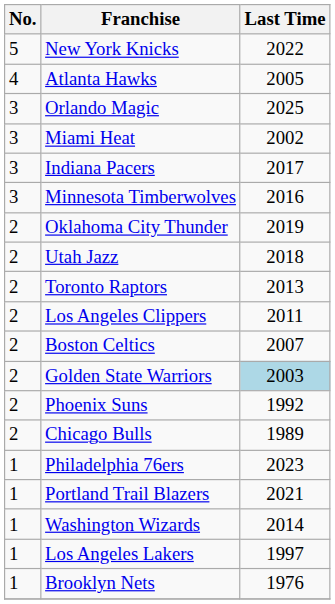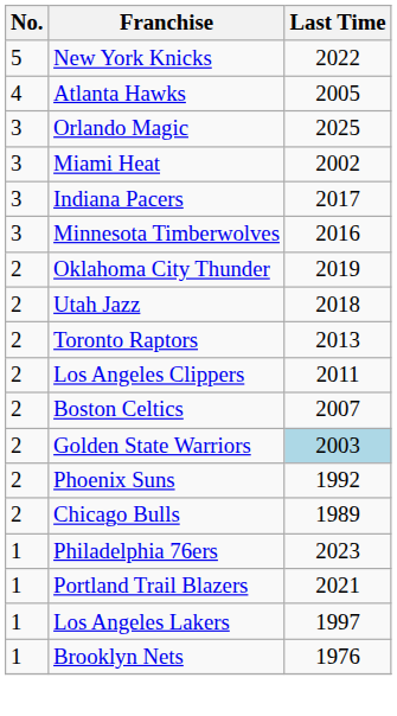 <table class="wikitable sortable">
 <tr>
 <th>No.</th>
 <th>Franchise</th>
 <th>Last Time</th>
 </tr>
 <tr>
 <td>5</td>
 <td><a href='#'>New York Knicks</a></td>
 <td style="text-align:center;">2022</td>
 </tr>
 <tr>
 <td>4</td>
 <td><a href='#'>Atlanta Hawks</a></td>
 <td style="text-align:center;">2005</td>
 </tr>
 <tr>
 <td>3</td>
 <td><a href='#'>Orlando Magic</a></td>
 <td style="text-align:center;">2025</td>
 </tr>
 <tr>
 <td>3</td>
 <td><a href='#'>Miami Heat</a></td>
 <td style="text-align:center;">2002</td>
 </tr>
 <tr>
 <td>3</td>
 <td><a href='#'>Indiana Pacers</a></td>
 <td style="text-align:center;">2017</td>
 </tr>
 <tr>
 <td>3</td>
 <td><a href='#'>Minnesota Timberwolves</a></td>
 <td style="text-align:center;">2016</td>
 </tr>
 <tr>
 <td>2</td>
 <td><a href='#'>Oklahoma City Thunder</a></td>
 <td style="text-align:center;">2019</td>
 </tr>
 <tr>
 <td>2</td>
 <td><a href='#'>Utah Jazz</a></td>
 <td style="text-align:center;">2018</td>
 </tr>
 <tr>
 <td>2</td>
 <td><a href='#'>Toronto Raptors</a></td>
 <td style="text-align:center;">2013</td>
 </tr>
 <tr>
 <td>2</td>
 <td><a href='#'>Los Angeles Clippers</a></td>
 <td style="text-align:center;">2011</td>
 </tr>
 <tr>
 <td>2</td>
 <td><a href='#'>Boston Celtics</a></td>
 <td style="text-align:center;">2007</td>
 </tr>
 <tr>
 <td>2</td>
 <td><a href='#'>Golden State Warriors</a></td>
 <td style="background: lightblue; text-align:center;">2003</td>
 </tr>
 <tr>
 <td>2</td>
 <td><a href='#'>Phoenix Suns</a></td>
 <td style="text-align:center;">1992</td>
 </tr>
 <tr>
 <td>2</td>
 <td><a href='#'>Chicago Bulls</a></td>
 <td style="text-align:center;">1989</td>
 </tr>
 <tr>
 <td>1</td>
 <td><a href='#'>Philadelphia 76ers</a></td>
 <td style="text-align:center;">2023</td>
 </tr>
 <tr>
 <td>1</td>
 <td><a href='#'>Portland Trail Blazers</a></td>
 <td style="text-align:center;">2021</td>
 </tr>
 <tr>
 <td>1</td>
-<td><a href='#'>Washington Wizards</a></td>
-<td style="text-align:center;">2014</td>
-</tr>
-<tr>
-<td>1</td>
 <td><a href='#'>Los Angeles Lakers</a></td>
 <td style="text-align:center;">1997</td>
 </tr>
 <tr>
 <td>1</td>
 <td><a href='#'>Brooklyn Nets</a></td>
 <td style="text-align:center;">1976</td>
 </tr>
 <tr>
 </tr>
 </table>
